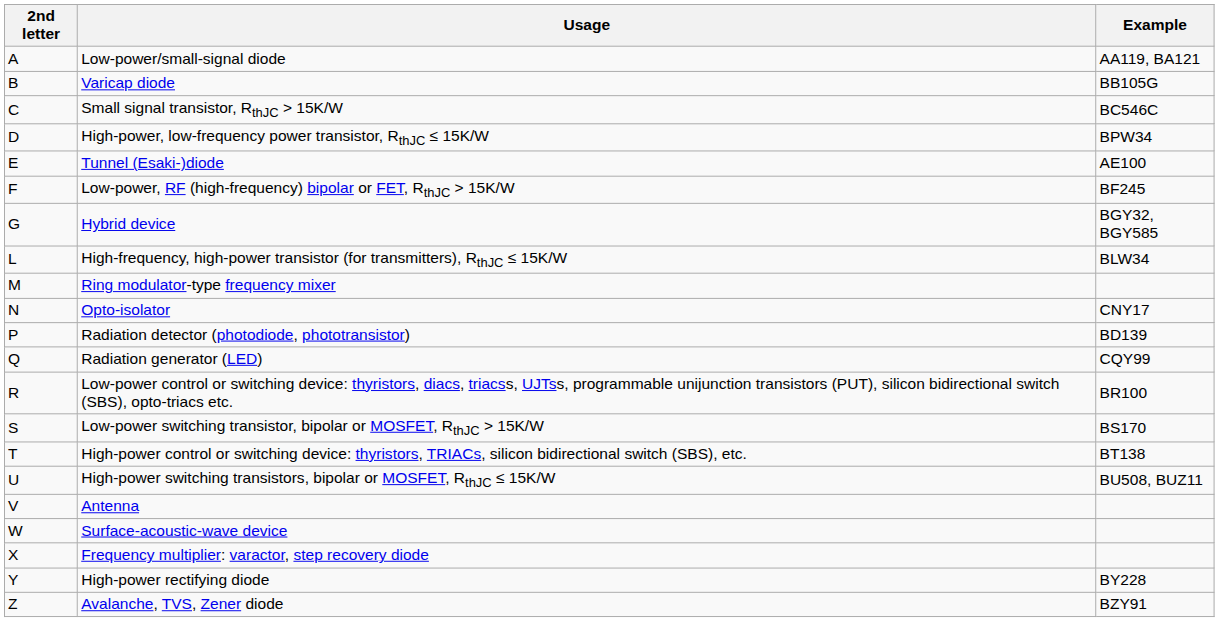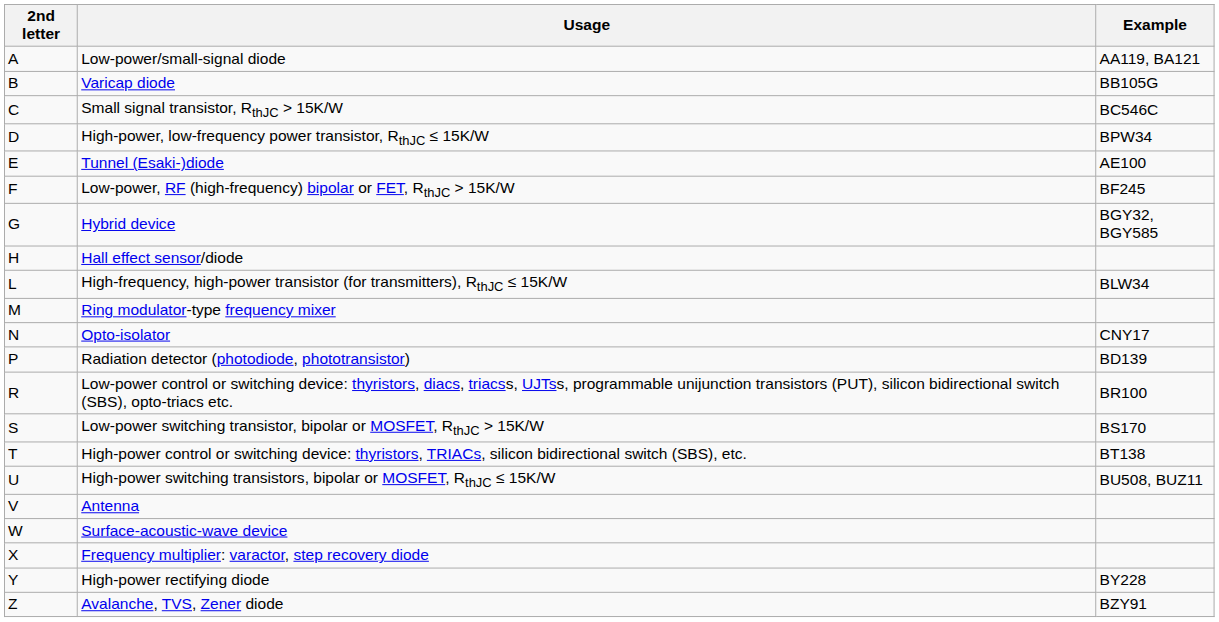 <table class="wikitable">
 <tr>
 <th>2nd letter</th>
 <th>Usage</th>
 <th>Example</th>
 </tr>
 <tr>
 <td>A</td>
 <td>Low-power/small-signal diode</td>
 <td>AA119, BA121</td>
 </tr>
 <tr>
 <td>B</td>
 <td><a href='#'>Varicap diode</a></td>
 <td>BB105G</td>
 </tr>
 <tr>
 <td>C</td>
 <td>Small signal transistor, R<sub>thJC</sub> > 15K/W</td>
 <td>BC546C</td>
 </tr>
 <tr>
 <td>D</td>
 <td>High-power, low-frequency power transistor, R<sub>thJC</sub> ≤ 15K/W</td>
 <td>BPW34</td>
 </tr>
 <tr>
 <td>E</td>
 <td><a href='#'>Tunnel (Esaki-)diode</a></td>
 <td>AE100</td>
 </tr>
 <tr>
 <td>F</td>
 <td>Low-power, <a href='#'>RF</a> (high-frequency) <a href='#'>bipolar</a> or <a href='#'>FET</a>, R<sub>thJC</sub> > 15K/W</td>
 <td>BF245</td>
 </tr>
 <tr>
 <td>G</td>
 <td><a href='#'>Hybrid device</a></td>
 <td>BGY32, BGY585</td>
 </tr>
 <tr>
+<td>H</td>
+<td><a href='#'>Hall effect sensor</a>/diode</td>
+<td></td>
+</tr>
+<tr>
 <td>L</td>
 <td>High-frequency, high-power transistor (for transmitters), R<sub>thJC</sub> ≤ 15K/W</td>
 <td>BLW34</td>
 </tr>
 <tr>
 <td>M</td>
 <td><a href='#'>Ring modulator</a>-type <a href='#'>frequency mixer</a></td>
 <td></td>
 </tr>
 <tr>
 <td>N</td>
 <td><a href='#'>Opto-isolator</a></td>
 <td>CNY17</td>
 </tr>
 <tr>
 <td>P</td>
 <td>Radiation detector (<a href='#'>photodiode</a>, <a href='#'>phototransistor</a>)</td>
 <td>BD139</td>
-</tr>
-<tr>
-<td>Q</td>
-<td>Radiation generator (<a href='#'>LED</a>)</td>
-<td>CQY99</td>
 </tr>
 <tr>
 <td>R</td>
 <td>Low-power control or switching device: <a href='#'>thyristors</a>, <a href='#'>diacs</a>, <a href='#'>triacs</a>s, <a href='#'>UJTs</a>s, programmable unijunction transistors (PUT), silicon bidirectional switch (SBS), opto-triacs etc.</td>
 <td>BR100</td>
 </tr>
 <tr>
 <td>S</td>
 <td>Low-power switching transistor, bipolar or <a href='#'>MOSFET</a>, R<sub>thJC</sub> > 15K/W</td>
 <td>BS170</td>
 </tr>
 <tr>
 <td>T</td>
 <td>High-power control or switching device: <a href='#'>thyristors</a>, <a href='#'>TRIACs</a>, silicon bidirectional switch (SBS), etc.</td>
 <td>BT138</td>
 </tr>
 <tr>
 <td>U</td>
 <td>High-power switching transistors, bipolar or <a href='#'>MOSFET</a>, R<sub>thJC</sub> ≤ 15K/W</td>
 <td>BU508, BUZ11</td>
 </tr>
 <tr>
 <td>V</td>
 <td><a href='#'>Antenna</a></td>
 <td></td>
 </tr>
 <tr>
 <td>W</td>
 <td><a href='#'>Surface-acoustic-wave device</a></td>
 <td></td>
 </tr>
 <tr>
 <td>X</td>
 <td><a href='#'>Frequency multiplier</a>: <a href='#'>varactor</a>, <a href='#'>step recovery diode</a></td>
 <td></td>
 </tr>
 <tr>
 <td>Y</td>
 <td>High-power rectifying diode</td>
 <td>BY228</td>
 </tr>
 <tr>
 <td>Z</td>
 <td><a href='#'>Avalanche</a>, <a href='#'>TVS</a>, <a href='#'>Zener</a> diode</td>
 <td>BZY91</td>
 </tr>
 </table>
